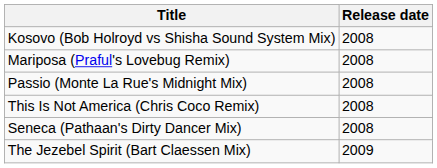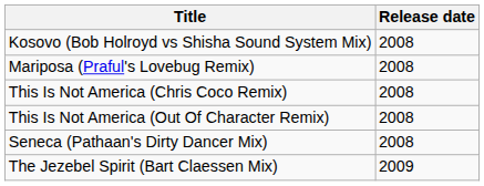 <table class="wikitable" border="1">
 <tr>
 <th>Title</th>
 <th>Release date</th>
 </tr>
 <tr>
 <td>Kosovo (Bob Holroyd vs Shisha Sound System Mix)</td>
 <td>2008</td>
 </tr>
 <tr>
 <td>Mariposa (<a href='#'>Praful</a>'s Lovebug Remix)</td>
 <td>2008</td>
 </tr>
 <tr>
-<td>Passio (Monte La Rue's Midnight Mix)</td>
+<td>This Is Not America (Chris Coco Remix)</td>
 <td>2008</td>
 </tr>
 <tr>
-<td>This Is Not America (Chris Coco Remix)</td>
+<td>This Is Not America (Out Of Character Remix)</td>
 <td>2008</td>
 </tr>
 <tr>
 <td>Seneca (Pathaan's Dirty Dancer Mix)</td>
 <td>2008</td>
 </tr>
 <tr>
 <td>The Jezebel Spirit (Bart Claessen Mix)</td>
 <td>2009</td>
 </tr>
 </table>
